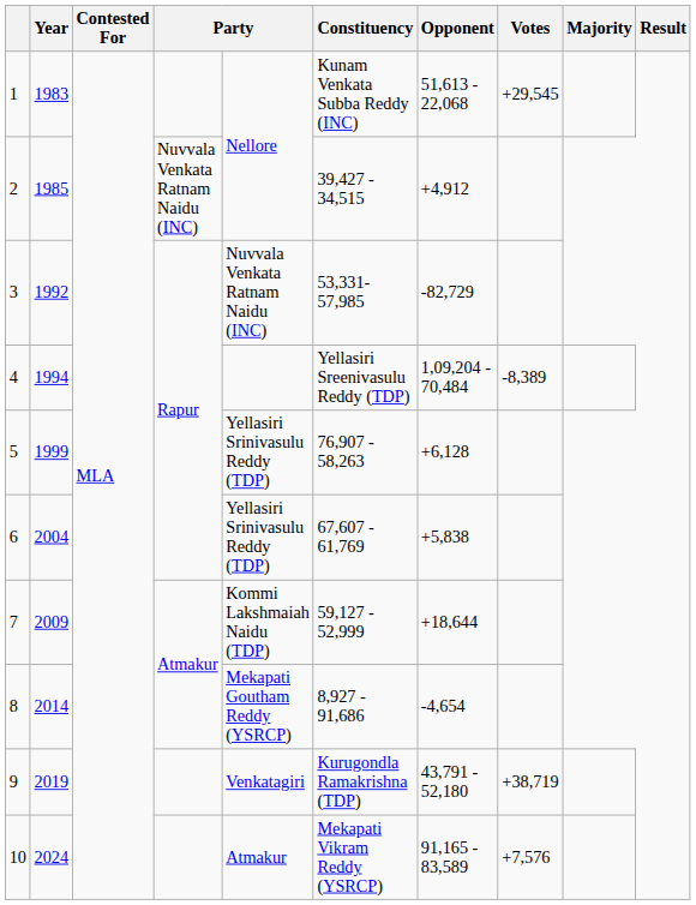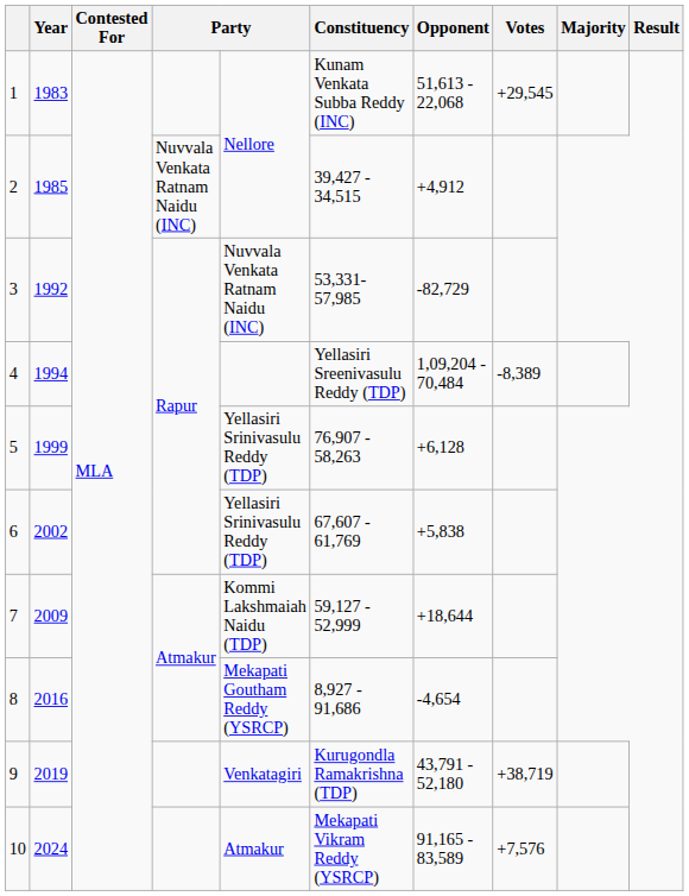 <table class="wikitable">
 <tr>
 <th></th>
 <th>Year</th>
 <th>Contested For</th>
 <th colspan="2">Party</th>
 <th>Constituency</th>
 <th>Opponent</th>
 <th>Votes</th>
 <th>Majority</th>
 <th>Result</th>
 </tr>
 <tr>
 <td>1</td>
 <td><a href='#'>1983</a></td>
 <td rowspan="10"><a href='#'>MLA</a></td>
 <td></td>
 <td rowspan = 2><a href='#'>Nellore</a></td>
 <td>Kunam Venkata Subba Reddy (<a href='#'>INC</a>)</td>
 <td>51,613 - 22,068</td>
 <td>+29,545</td>
 <td> </td>
 </tr>
 <tr>
 <td>2</td>
 <td><a href='#'>1985</a></td>
 <td>Nuvvala Venkata Ratnam Naidu (<a href='#'>INC</a>)</td>
 <td>39,427 - 34,515</td>
 <td>+4,912</td>
 <td> </td>
 </tr>
 <tr>
 <td>3</td>
 <td><a href='#'>1992</a></td>
 <td rowspan = 4><a href='#'> Rapur</a></td>
 <td>Nuvvala Venkata Ratnam Naidu (<a href='#'>INC</a>)</td>
 <td>53,331- 57,985</td>
 <td>-82,729</td>
 <td> </td>
 </tr>
 <tr>
 <td>4</td>
 <td><a href='#'>1994</a></td>
 <td></td>
 <td>Yellasiri Sreenivasulu Reddy (<a href='#'>TDP</a>)</td>
 <td>1,09,204 - 70,484</td>
 <td>-8,389</td>
 <td> </td>
 </tr>
 <tr>
 <td>5</td>
 <td><a href='#'>1999</a></td>
 <td>Yellasiri Srinivasulu Reddy (<a href='#'>TDP</a>)</td>
 <td>76,907 -  58,263</td>
 <td>+6,128</td>
 <td> </td>
 </tr>
 <tr>
 <td>6</td>
-<td><a href='#'>2004</a></td>
+<td><a href='#'>2002</a></td>
 <td>Yellasiri Srinivasulu Reddy (<a href='#'>TDP</a>)</td>
 <td>67,607 - 61,769</td>
 <td>+5,838</td>
 <td> </td>
 </tr>
 <tr>
 <td>7</td>
 <td><a href='#'>2009</a></td>
 <td rowspan = "2"><a href='#'> Atmakur</a></td>
 <td>Kommi Lakshmaiah Naidu (<a href='#'>TDP</a>)</td>
 <td>59,127 - 52,999</td>
 <td>+18,644</td>
 <td></td>
 </tr>
 <tr>
 <td>8</td>
-<td><a href='#'>2014</a></td>
+<td><a href='#'>2016</a></td>
 <td><a href='#'>Mekapati Goutham Reddy</a> (<a href='#'>YSRCP</a>)</td>
 <td>8,927 - 91,686</td>
 <td>-4,654</td>
 <td></td>
 </tr>
 <tr>
 <td>9</td>
 <td><a href='#'> 2019</a></td>
 <td></td>
 <td><a href='#'>Venkatagiri</a></td>
 <td><a href='#'>Kurugondla Ramakrishna</a> (<a href='#'>TDP</a>)</td>
 <td>43,791 - 52,180</td>
 <td>+38,719</td>
 <td></td>
 </tr>
 <tr>
 <td>10</td>
 <td><a href='#'> 2024</a></td>
 <td></td>
 <td><a href='#'>Atmakur</a></td>
 <td><a href='#'>Mekapati Vikram Reddy</a> (<a href='#'>YSRCP</a>)</td>
 <td>91,165 - 83,589</td>
 <td>+7,576</td>
 <td></td>
 </tr>
 </table>
